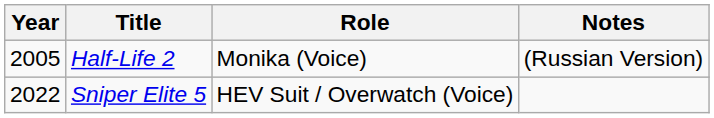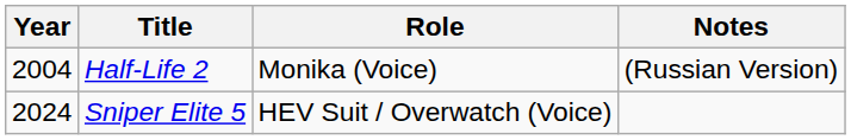 <table class="wikitable sortable">
 <tr>
 <th>Year</th>
 <th>Title</th>
 <th>Role</th>
 <th>Notes</th>
 </tr>
 <tr>
-<td>2005</td>
+<td>2004</td>
 <td><em><a href='#'>Half-Life 2</a></em></td>
 <td>Monika (Voice)</td>
 <td>(Russian Version)</td>
 </tr>
 <tr>
-<td>2022</td>
+<td>2024</td>
 <td><em><a href='#'>Sniper Elite 5</a></em></td>
 <td>HEV Suit / Overwatch (Voice)</td>
 <td></td>
 </tr>
 </table>
